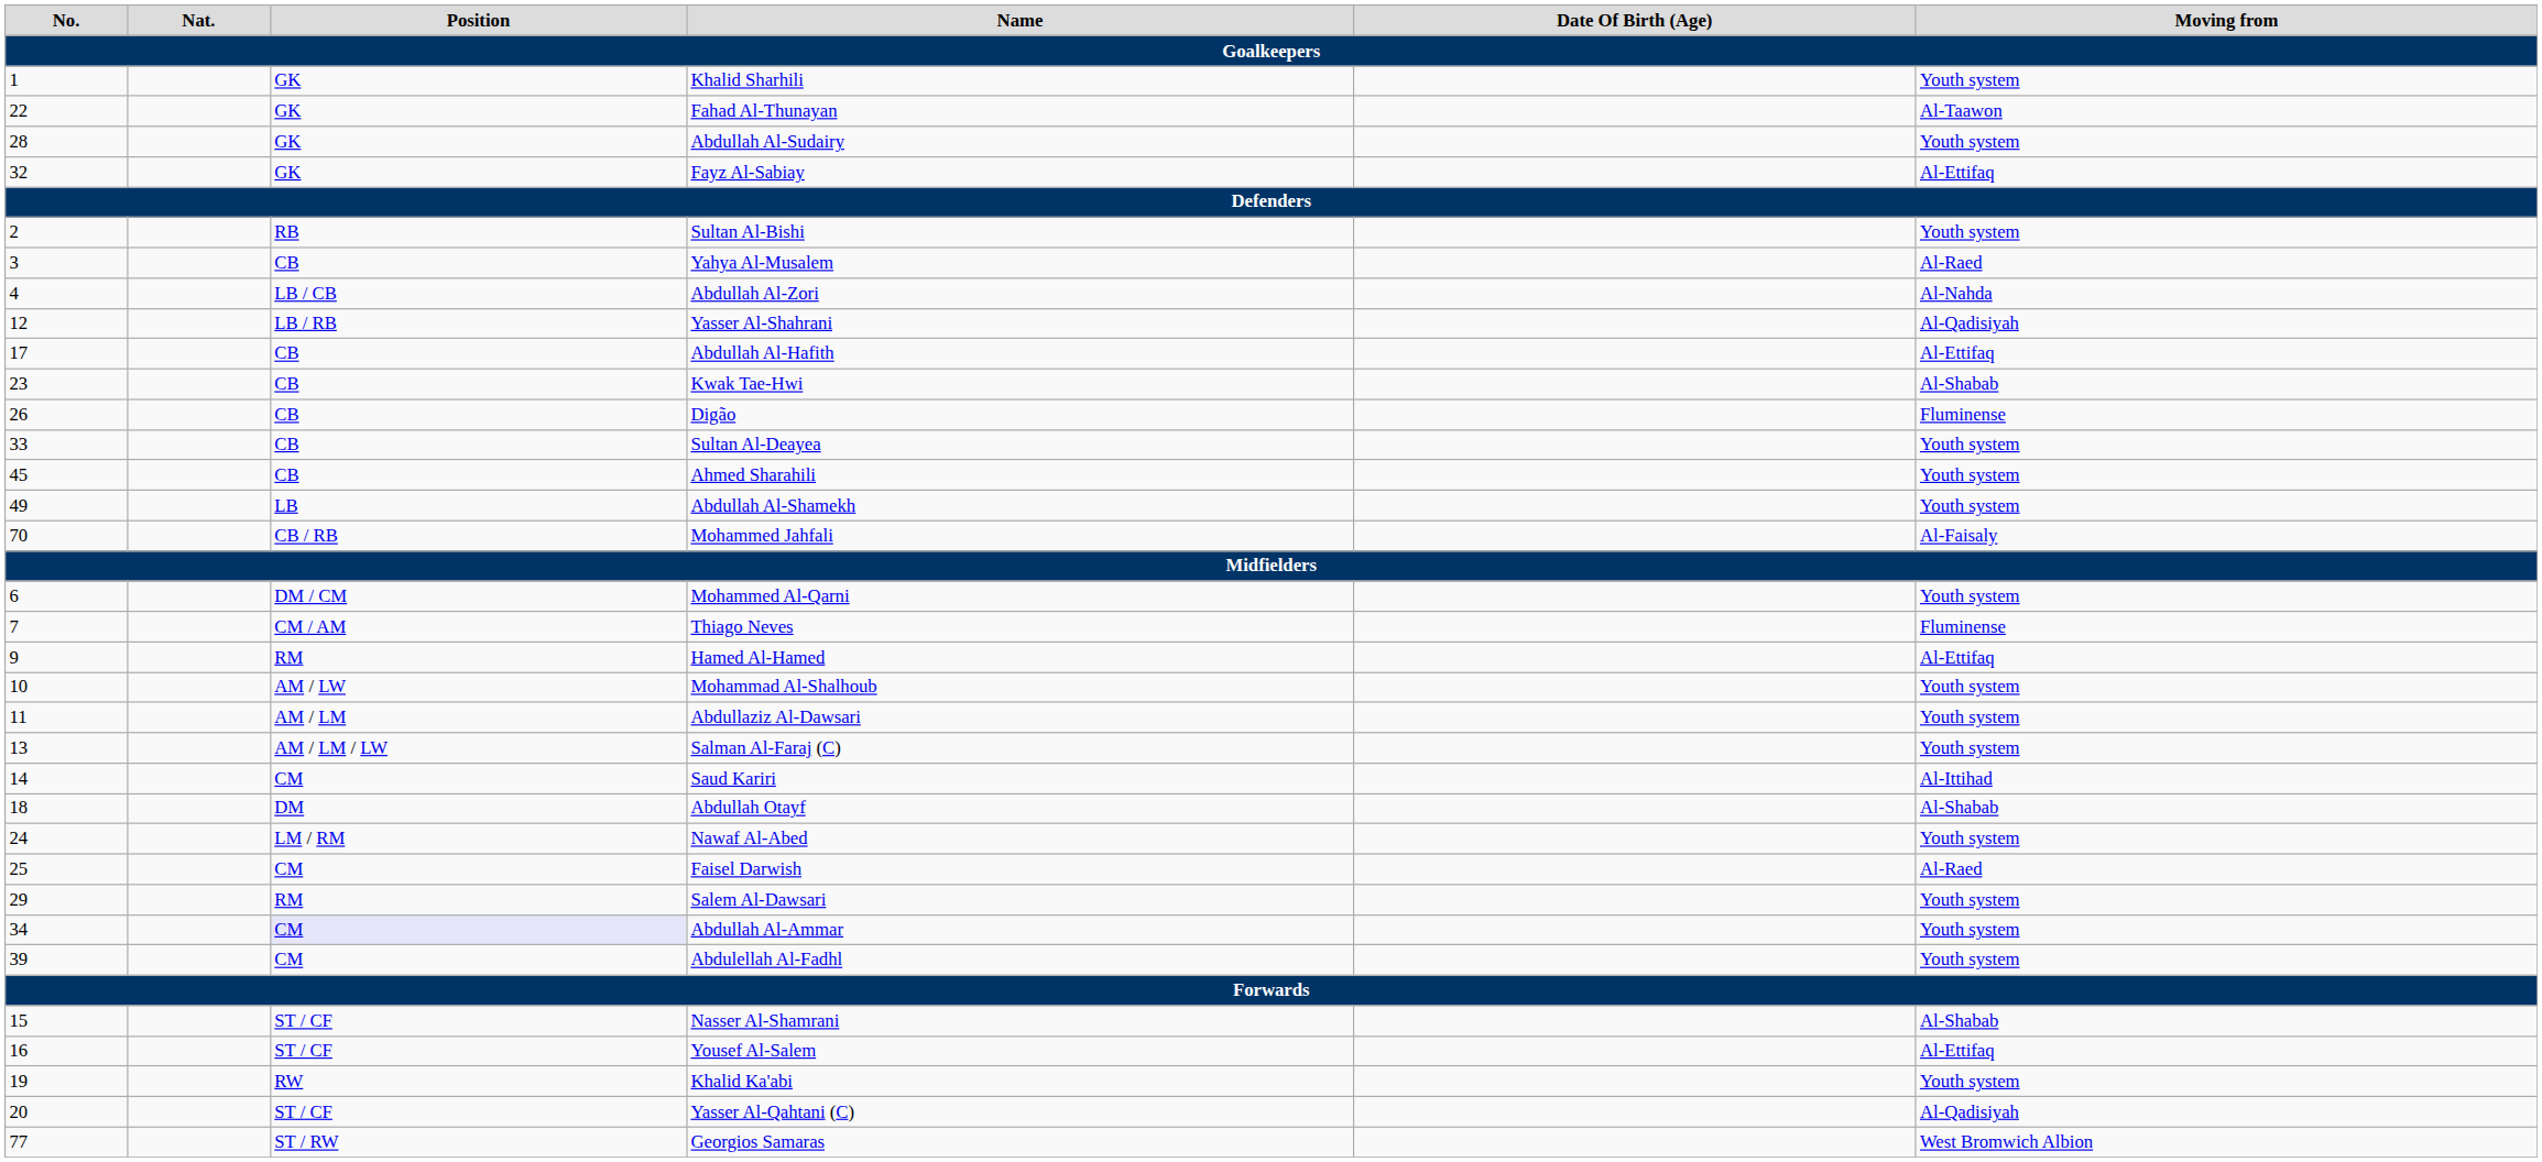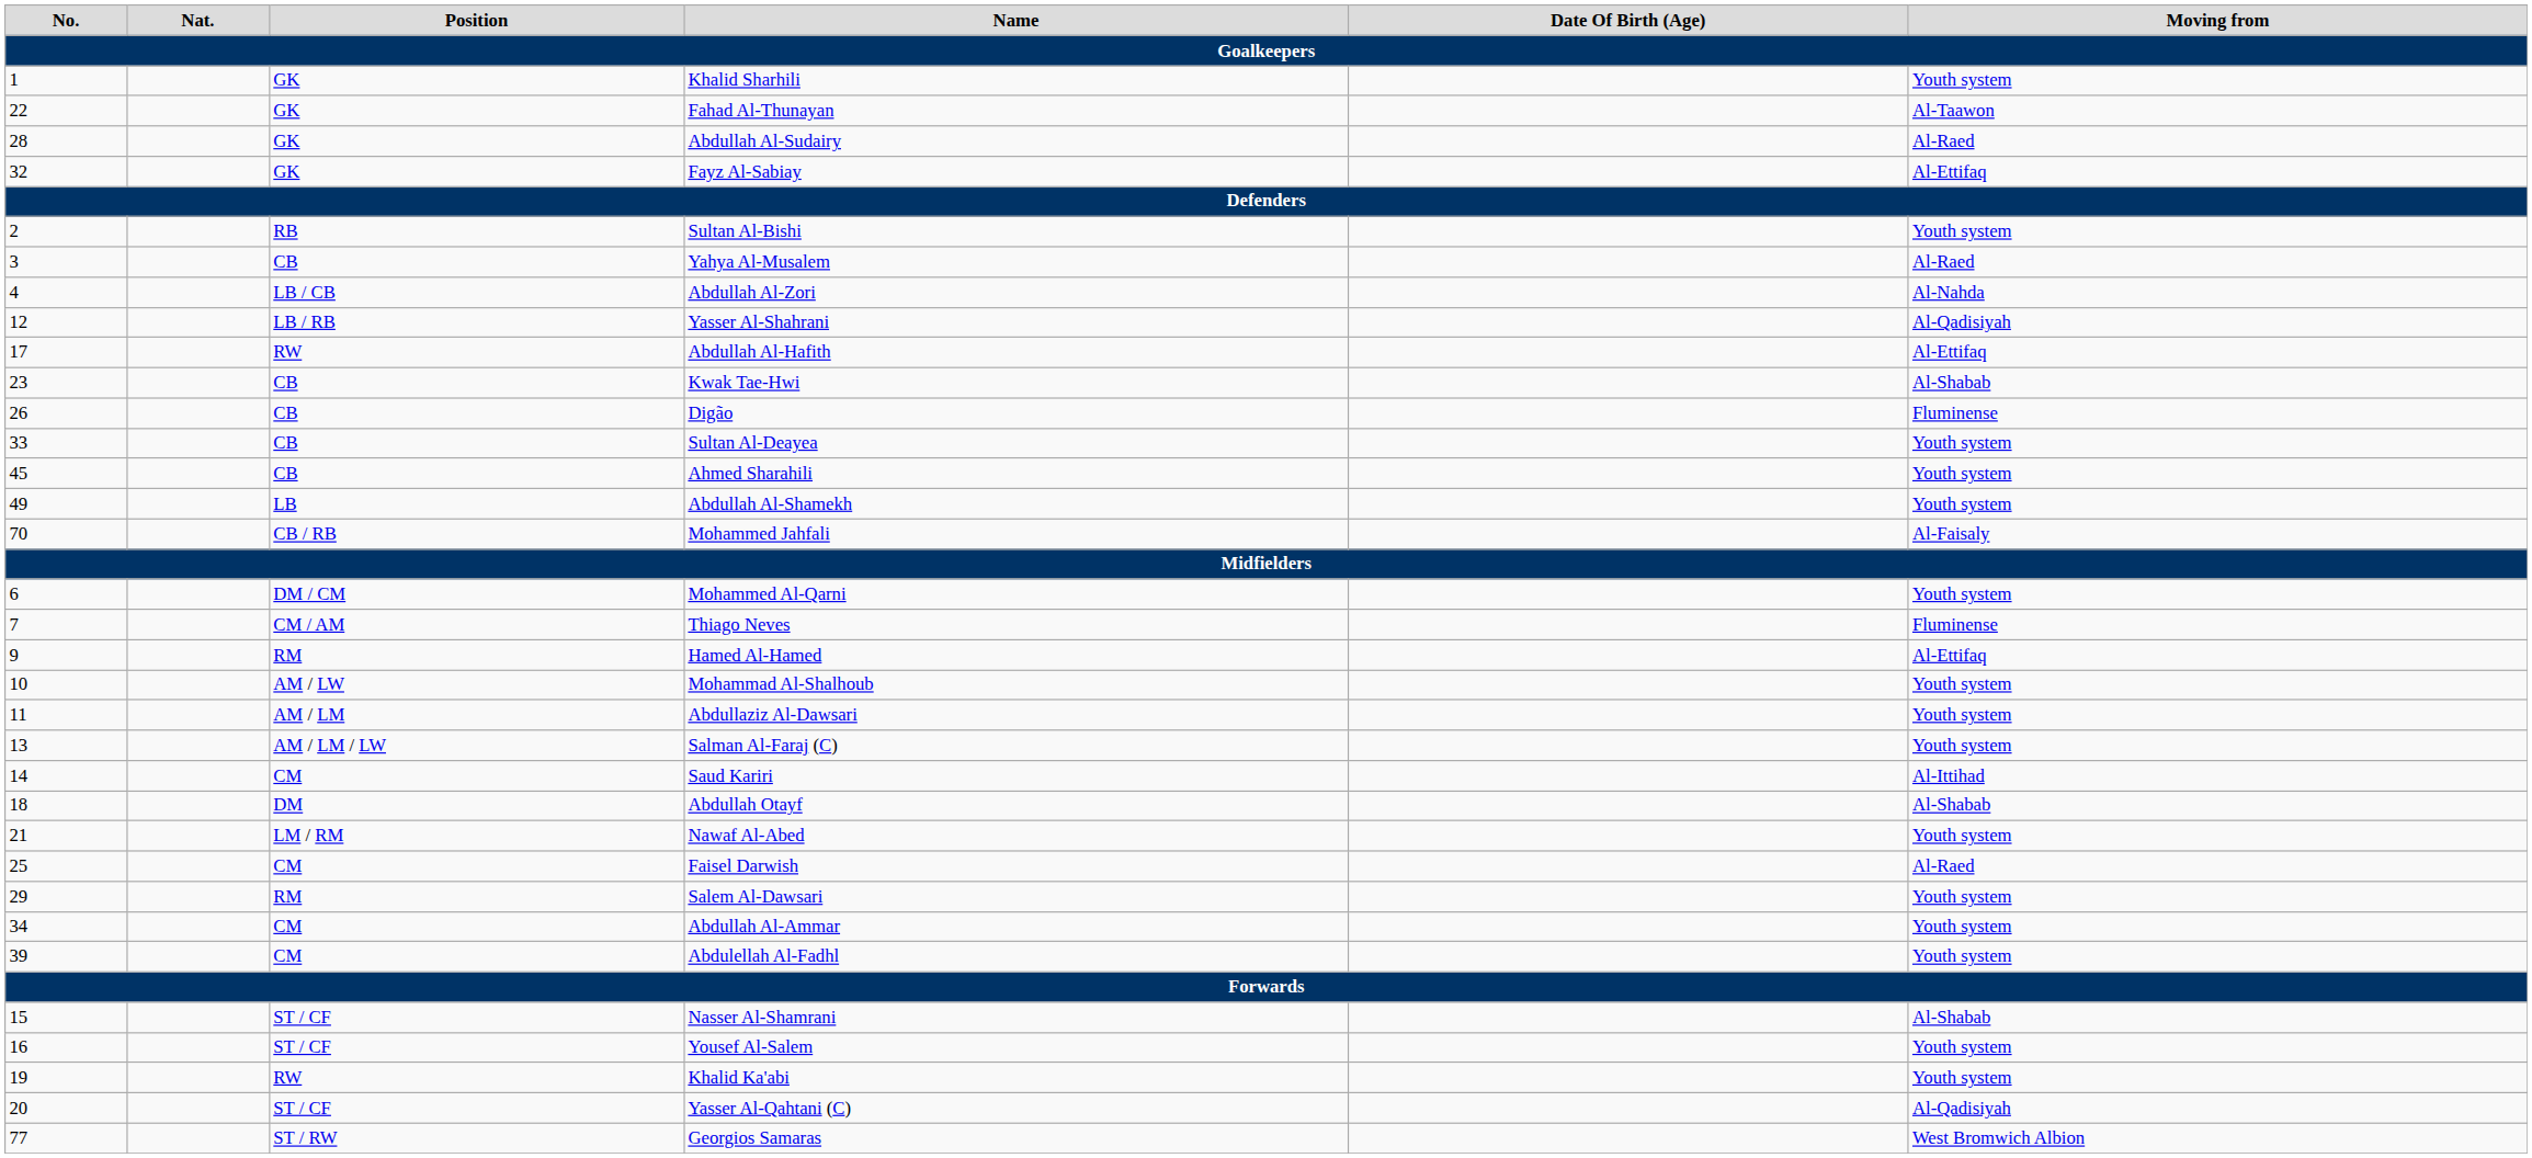 <table class="wikitable"  style="text-align:left; font-size:90%; width:100%;">
 <tr>
 <th style="background:#dcdcdc; color:black; text-align:center;">No.</th>
 <th style="background:#dcdcdc; color:black; text-align:center;">Nat.</th>
 <th style="background:#dcdcdc; color:black; text-align:center;">Position</th>
 <th style="background:#dcdcdc; color:black; text-align:center;">Name</th>
 <th style="background:#dcdcdc; color:black; text-align:center;">Date Of Birth (Age)</th>
 <th style="background:#dcdcdc; color:black; text-align:center;">Moving from</th>
 </tr>
 <tr>
 <th colspan=10 style="background:#003366; color:white; text-align:center;">Goalkeepers</th>
 </tr>
 <tr>
 <td>1</td>
 <td></td>
 <td><a href='#'>GK</a></td>
 <td><a href='#'>Khalid Sharhili</a></td>
 <td></td>
 <td><a href='#'>Youth system</a></td>
 </tr>
 <tr>
 <td>22</td>
 <td></td>
 <td><a href='#'>GK</a></td>
 <td><a href='#'>Fahad Al-Thunayan</a></td>
 <td></td>
 <td> <a href='#'>Al-Taawon</a></td>
 </tr>
 <tr>
 <td>28</td>
 <td></td>
 <td><a href='#'>GK</a></td>
 <td><a href='#'>Abdullah Al-Sudairy</a></td>
 <td></td>
-<td><a href='#'>Youth system</a></td>
+<td> <a href='#'>Al-Raed</a></td>
 </tr>
 <tr>
 <td>32</td>
 <td></td>
 <td><a href='#'>GK</a></td>
 <td><a href='#'>Fayz Al-Sabiay</a></td>
 <td></td>
 <td> <a href='#'>Al-Ettifaq</a></td>
 </tr>
 <tr>
 <th colspan=10 style="background:#003366; color:white; text-align:center;">Defenders</th>
 </tr>
 <tr>
 <td>2</td>
 <td></td>
 <td><a href='#'>RB</a></td>
 <td><a href='#'>Sultan Al-Bishi</a></td>
 <td></td>
 <td><a href='#'>Youth system</a></td>
 </tr>
 <tr>
 <td>3</td>
 <td></td>
 <td><a href='#'>CB</a></td>
 <td><a href='#'>Yahya Al-Musalem</a></td>
 <td></td>
 <td> <a href='#'>Al-Raed</a></td>
 </tr>
 <tr>
 <td>4</td>
 <td></td>
 <td><a href='#'>LB / CB</a></td>
 <td><a href='#'>Abdullah Al-Zori</a></td>
 <td></td>
 <td> <a href='#'>Al-Nahda</a></td>
 </tr>
 <tr>
 <td>12</td>
 <td></td>
 <td><a href='#'>LB / RB</a></td>
 <td><a href='#'>Yasser Al-Shahrani</a></td>
 <td></td>
 <td> <a href='#'>Al-Qadisiyah</a></td>
 </tr>
 <tr>
 <td>17</td>
 <td></td>
-<td><a href='#'>CB</a></td>
+<td><a href='#'>RW</a></td>
 <td><a href='#'>Abdullah Al-Hafith</a></td>
 <td></td>
 <td> <a href='#'>Al-Ettifaq</a></td>
 </tr>
 <tr>
 <td>23</td>
 <td></td>
 <td><a href='#'>CB</a></td>
 <td><a href='#'>Kwak Tae-Hwi</a></td>
 <td></td>
 <td> <a href='#'>Al-Shabab</a></td>
 </tr>
 <tr>
 <td>26</td>
 <td></td>
 <td><a href='#'>CB</a></td>
 <td><a href='#'>Digão</a></td>
 <td></td>
 <td> <a href='#'>Fluminense</a></td>
 </tr>
 <tr>
 <td>33</td>
 <td></td>
 <td><a href='#'>CB</a></td>
 <td><a href='#'>Sultan Al-Deayea</a></td>
 <td></td>
 <td><a href='#'>Youth system</a></td>
 </tr>
 <tr>
 <td>45</td>
 <td></td>
 <td><a href='#'>CB</a></td>
 <td><a href='#'>Ahmed Sharahili</a></td>
 <td></td>
 <td><a href='#'>Youth system</a></td>
 </tr>
 <tr>
 <td>49</td>
 <td></td>
 <td><a href='#'>LB</a></td>
 <td><a href='#'>Abdullah Al-Shamekh</a></td>
 <td></td>
 <td><a href='#'>Youth system</a></td>
 </tr>
 <tr>
 <td>70</td>
 <td></td>
 <td><a href='#'>CB / RB</a></td>
 <td><a href='#'>Mohammed Jahfali</a></td>
 <td></td>
 <td> <a href='#'>Al-Faisaly</a></td>
 </tr>
 <tr>
 <th colspan=10 style="background:#003366; color:white; text-align:center;">Midfielders</th>
 </tr>
 <tr>
 <td>6</td>
 <td></td>
 <td><a href='#'>DM / CM</a></td>
 <td><a href='#'>Mohammed Al-Qarni</a></td>
 <td></td>
 <td><a href='#'>Youth system</a></td>
 </tr>
 <tr>
 <td>7</td>
 <td></td>
 <td><a href='#'>CM / AM</a></td>
 <td><a href='#'>Thiago Neves</a></td>
 <td></td>
 <td> <a href='#'>Fluminense</a></td>
 </tr>
 <tr>
 <td>9</td>
 <td></td>
 <td><a href='#'>RM</a></td>
 <td><a href='#'>Hamed Al-Hamed</a></td>
 <td></td>
 <td> <a href='#'>Al-Ettifaq</a></td>
 </tr>
 <tr>
 <td>10</td>
 <td></td>
 <td><a href='#'>AM</a> / <a href='#'>LW</a></td>
 <td><a href='#'>Mohammad Al-Shalhoub</a></td>
 <td></td>
 <td><a href='#'>Youth system</a></td>
 </tr>
 <tr>
 <td>11</td>
 <td></td>
 <td><a href='#'>AM</a> / <a href='#'>LM</a></td>
 <td><a href='#'>Abdullaziz Al-Dawsari</a></td>
 <td></td>
 <td><a href='#'>Youth system</a></td>
 </tr>
 <tr>
 <td>13</td>
 <td></td>
 <td><a href='#'>AM</a> / <a href='#'>LM</a> / <a href='#'>LW</a></td>
 <td><a href='#'>Salman Al-Faraj</a> (<a href='#'>C</a>)</td>
 <td></td>
 <td><a href='#'>Youth system</a></td>
 </tr>
 <tr>
 <td>14</td>
 <td></td>
 <td><a href='#'>CM</a></td>
 <td><a href='#'>Saud Kariri</a></td>
 <td></td>
 <td> <a href='#'>Al-Ittihad</a></td>
 </tr>
 <tr>
 <td>18</td>
 <td></td>
 <td><a href='#'>DM</a></td>
 <td><a href='#'>Abdullah Otayf</a></td>
 <td></td>
 <td> <a href='#'>Al-Shabab</a></td>
 </tr>
 <tr>
-<td>24</td>
+<td>21</td>
 <td></td>
 <td><a href='#'>LM</a> / <a href='#'>RM</a></td>
 <td><a href='#'>Nawaf Al-Abed</a></td>
 <td></td>
 <td><a href='#'>Youth system</a></td>
 </tr>
 <tr>
 <td>25</td>
 <td></td>
 <td><a href='#'>CM</a></td>
 <td><a href='#'>Faisel Darwish</a></td>
 <td></td>
 <td> <a href='#'>Al-Raed</a></td>
 </tr>
 <tr>
 <td>29</td>
 <td></td>
 <td><a href='#'>RM</a></td>
 <td><a href='#'>Salem Al-Dawsari</a></td>
 <td></td>
 <td><a href='#'>Youth system</a></td>
 </tr>
 <tr>
 <td>34</td>
 <td></td>
-<td style="background: lavender;"><a href='#'>CM</a></td>
+<td><a href='#'>CM</a></td>
 <td><a href='#'>Abdullah Al-Ammar</a></td>
 <td></td>
 <td><a href='#'>Youth system</a></td>
 </tr>
 <tr>
 <td>39</td>
 <td></td>
 <td><a href='#'>CM</a></td>
 <td><a href='#'>Abdulellah Al-Fadhl</a></td>
 <td></td>
 <td><a href='#'>Youth system</a></td>
 </tr>
 <tr>
 <th colspan=10 style="background:#003366; color:white; text-align:center;">Forwards</th>
 </tr>
 <tr>
 <td>15</td>
 <td></td>
 <td><a href='#'>ST / CF</a></td>
 <td><a href='#'>Nasser Al-Shamrani</a></td>
 <td></td>
 <td> <a href='#'>Al-Shabab</a></td>
 </tr>
 <tr>
 <td>16</td>
 <td></td>
 <td><a href='#'>ST / CF</a></td>
 <td><a href='#'>Yousef Al-Salem</a></td>
 <td></td>
-<td> <a href='#'>Al-Ettifaq</a></td>
+<td><a href='#'>Youth system</a></td>
 </tr>
 <tr>
 <td>19</td>
 <td></td>
 <td><a href='#'>RW</a></td>
 <td><a href='#'>Khalid Ka'abi</a></td>
 <td></td>
 <td><a href='#'>Youth system</a></td>
 </tr>
 <tr>
 <td>20</td>
 <td></td>
 <td><a href='#'>ST / CF</a></td>
 <td><a href='#'>Yasser Al-Qahtani</a> (<a href='#'>C</a>)</td>
 <td></td>
 <td> <a href='#'>Al-Qadisiyah</a></td>
 </tr>
 <tr>
 <td>77</td>
 <td></td>
 <td><a href='#'>ST / RW</a></td>
 <td><a href='#'>Georgios Samaras</a></td>
 <td></td>
 <td> <a href='#'>West Bromwich Albion</a></td>
 </tr>
 <tr>
 </tr>
 </table>
